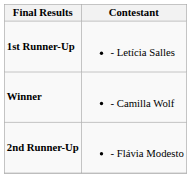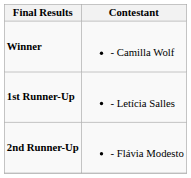 <table class="wikitable">
 <tr>
 <th>Final Results</th>
 <th>Contestant</th>
 </tr>
 <tr>
+<td><strong>Winner</strong></td>
+<td><br><ul><li><strong></strong> - Camilla Wolf</li></ul></td>
+</tr>
+<tr>
 <td><strong>1st Runner-Up</strong></td>
 <td><br><ul><li><strong></strong> - Letícia Salles</li></ul></td>
-</tr>
-<tr>
-<td><strong>Winner</strong></td>
-<td><br><ul><li><strong></strong> - Camilla Wolf</li></ul></td>
 </tr>
 <tr>
 <td><strong>2nd Runner-Up</strong></td>
 <td><br><ul><li><strong></strong> - Flávia Modesto</li></ul></td>
 </tr>
 <tr>
 </tr>
 </table>
